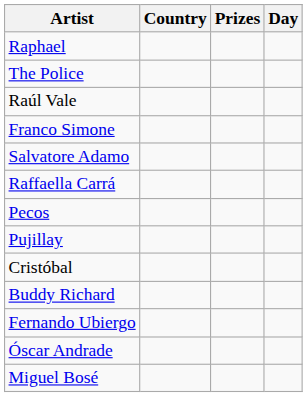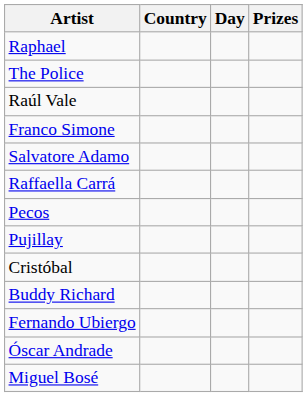 <table class="wikitable">
 <tr>
 <th>Artist</th>
 <th>Country</th>
+<th>Day</th>
 <th>Prizes</th>
-<th>Day</th>
 </tr>
 <tr>
 <td><a href='#'>Raphael</a></td>
 <td></td>
 <td></td>
 <td></td>
 </tr>
 <tr>
 <td><a href='#'>The Police</a></td>
 <td></td>
 <td></td>
 <td></td>
 </tr>
 <tr>
 <td>Raúl Vale</td>
 <td></td>
 <td></td>
 <td></td>
 </tr>
 <tr>
 <td><a href='#'>Franco Simone</a></td>
 <td></td>
 <td></td>
 <td></td>
 </tr>
 <tr>
 <td><a href='#'>Salvatore Adamo</a></td>
 <td></td>
 <td></td>
 <td></td>
 </tr>
 <tr>
 <td><a href='#'>Raffaella Carrá</a></td>
 <td></td>
 <td></td>
 <td></td>
 </tr>
 <tr>
 <td><a href='#'>Pecos</a></td>
 <td></td>
 <td></td>
 <td></td>
 </tr>
 <tr>
 <td><a href='#'>Pujillay</a></td>
 <td></td>
 <td></td>
 <td></td>
 </tr>
 <tr>
 <td>Cristóbal</td>
 <td></td>
 <td></td>
 <td></td>
 </tr>
 <tr>
 <td><a href='#'>Buddy Richard</a></td>
 <td></td>
 <td></td>
 <td></td>
 </tr>
 <tr>
 <td><a href='#'>Fernando Ubiergo</a></td>
 <td></td>
 <td></td>
 <td></td>
 </tr>
 <tr>
 <td><a href='#'>Óscar Andrade</a></td>
 <td></td>
 <td></td>
 <td></td>
 </tr>
 <tr>
 <td><a href='#'>Miguel Bosé</a></td>
 <td></td>
 <td></td>
 <td></td>
 </tr>
 </table>
